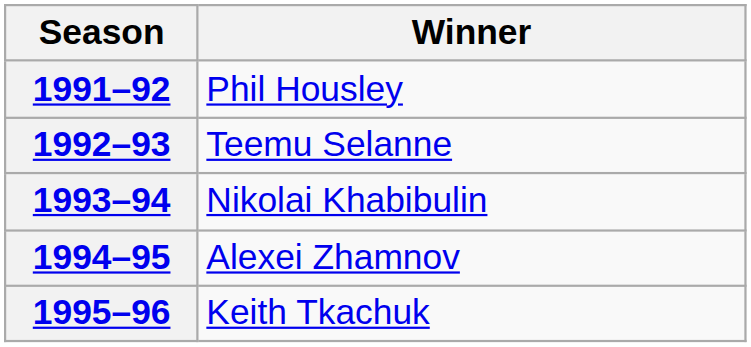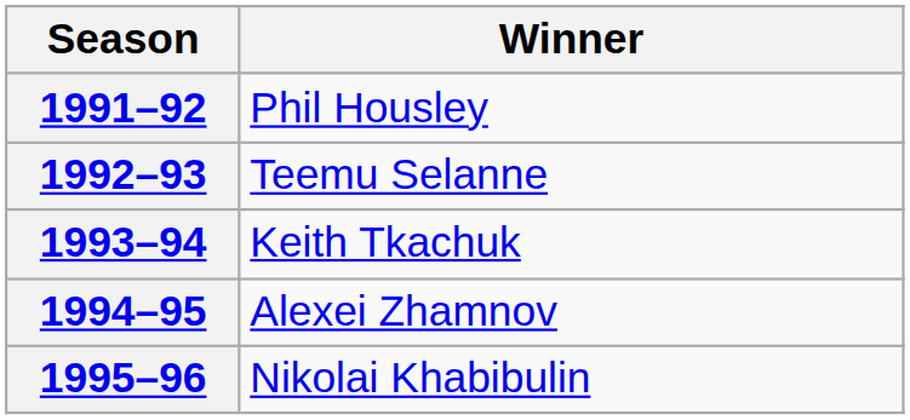 <table class="wikitable">
 <tr>
 <th scope="col" style="width:5em">Season</th>
 <th scope="col" style="width:15em">Winner</th>
 </tr>
 <tr>
 <th scope="row"><a href='#'>1991–92</a></th>
 <td><a href='#'>Phil Housley</a></td>
 </tr>
 <tr>
 <th scope="row"><a href='#'>1992–93</a></th>
 <td><a href='#'>Teemu Selanne</a></td>
 </tr>
 <tr>
 <th scope="row"><a href='#'>1993–94</a></th>
-<td><a href='#'>Nikolai Khabibulin</a></td>
+<td><a href='#'>Keith Tkachuk</a></td>
 </tr>
 <tr>
 <th scope="row"><a href='#'>1994–95</a></th>
 <td><a href='#'>Alexei Zhamnov</a></td>
 </tr>
 <tr>
 <th scope="row"><a href='#'>1995–96</a></th>
-<td><a href='#'>Keith Tkachuk</a></td>
+<td><a href='#'>Nikolai Khabibulin</a></td>
 </tr>
 </table>
